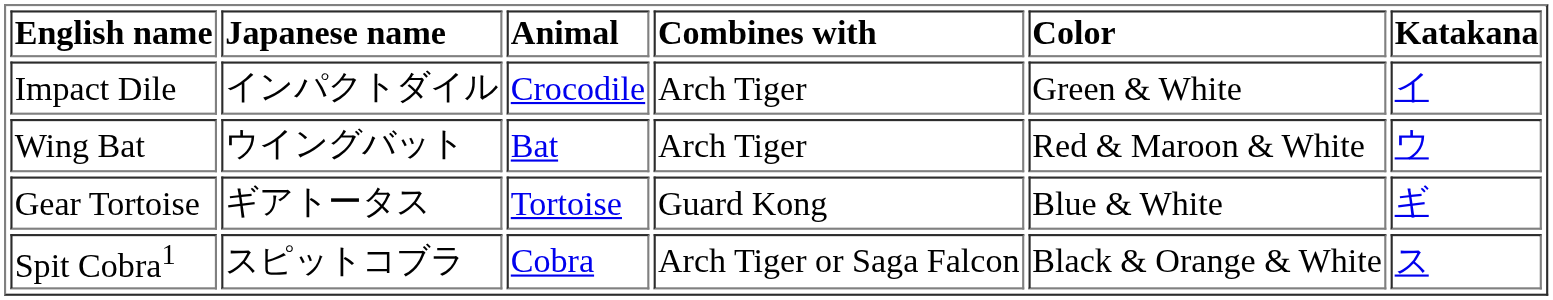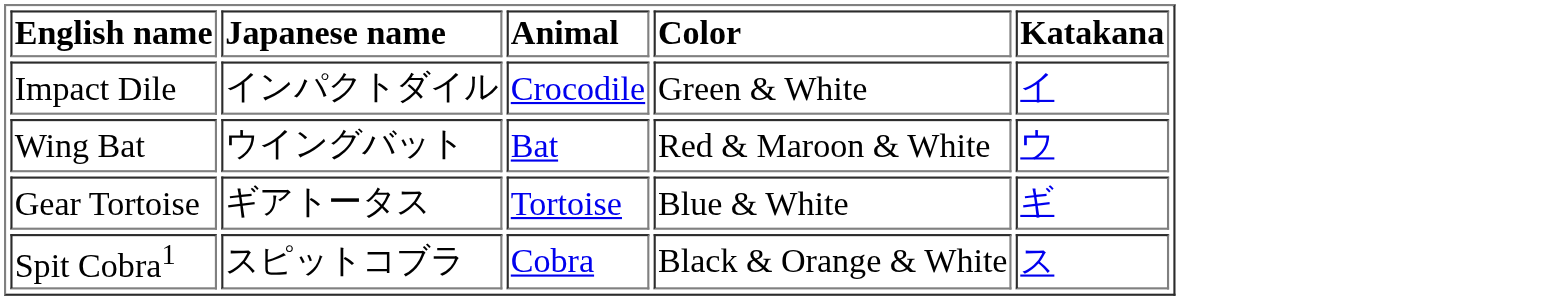 <table border=1>
 <tr>
 <td><strong>English name</strong></td>
 <td><strong>Japanese name</strong></td>
 <td><strong>Animal</strong></td>
-<td><strong>Combines with</strong></td>
 <td><strong>Color</strong></td>
 <td><strong>Katakana</strong></td>
 </tr>
 <tr>
 <td>Impact Dile</td>
 <td>インパクトダイル</td>
 <td><a href='#'>Crocodile</a></td>
-<td>Arch Tiger</td>
 <td>Green & White</td>
 <td><a href='#'>イ</a></td>
 </tr>
 <tr>
 <td>Wing Bat</td>
 <td>ウイングバット</td>
 <td><a href='#'>Bat</a></td>
-<td>Arch Tiger</td>
 <td>Red & Maroon & White</td>
 <td><a href='#'>ウ</a></td>
 </tr>
 <tr>
 <td>Gear Tortoise</td>
 <td>ギアトータス</td>
 <td><a href='#'>Tortoise</a></td>
-<td>Guard Kong</td>
 <td>Blue & White</td>
 <td><a href='#'>ギ</a></td>
 </tr>
 <tr>
 <td>Spit Cobra<sup>1</sup></td>
 <td>スピットコブラ</td>
 <td><a href='#'>Cobra</a></td>
-<td>Arch Tiger or Saga Falcon</td>
 <td>Black & Orange & White</td>
 <td><a href='#'>ス</a></td>
 </tr>
 </table>
